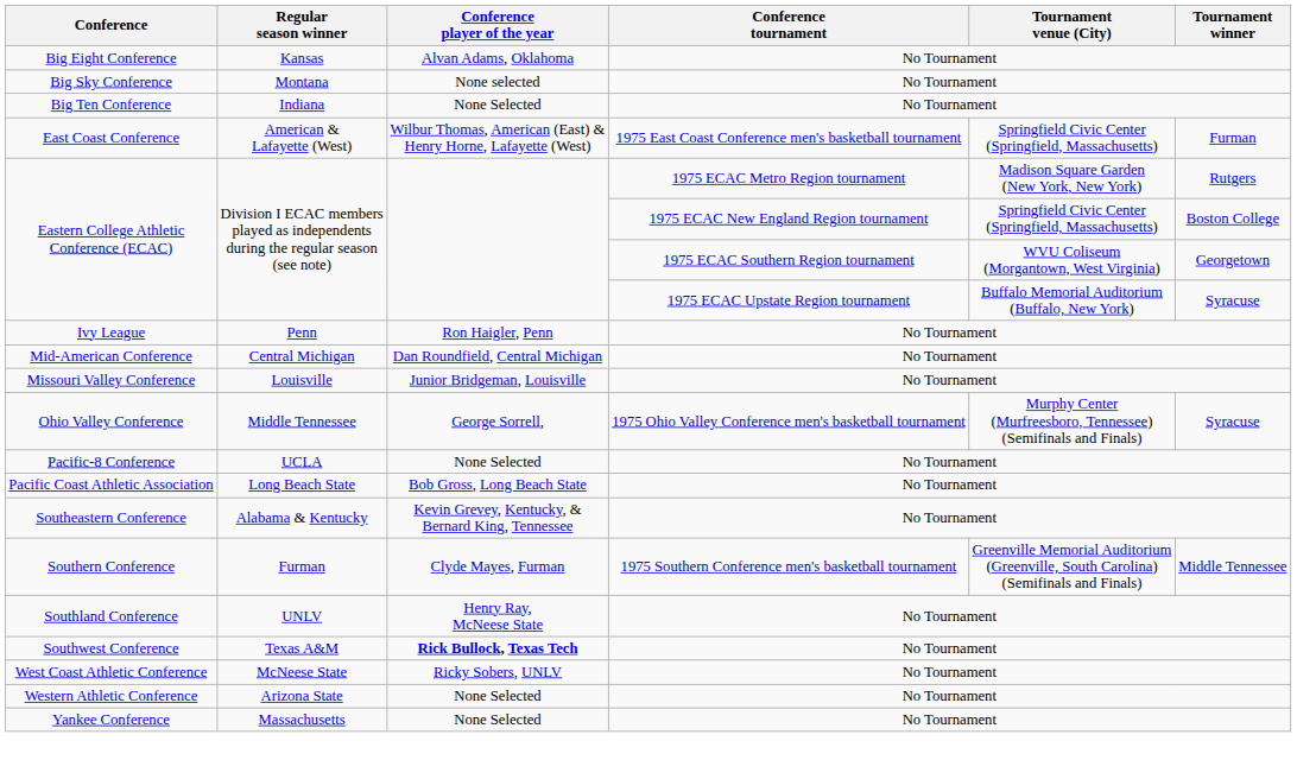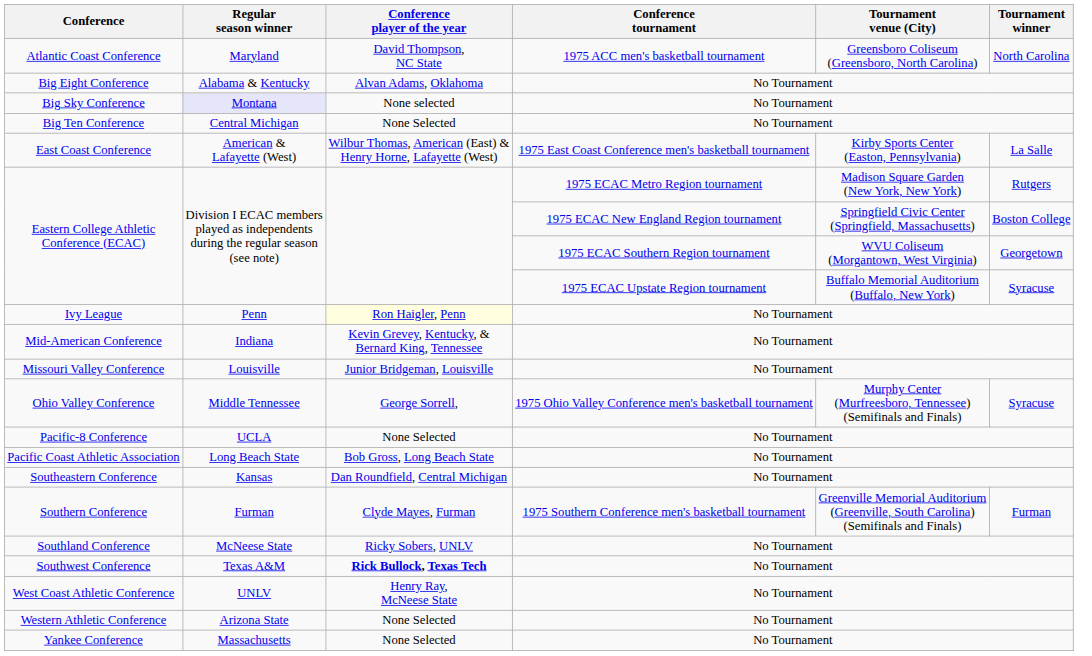 <table class="wikitable" style="text-align:center;">
 <tr>
 <th>Conference</th>
 <th>Regular <br> season winner</th>
 <th><a href='#'>Conference <br> player of the year</a></th>
 <th>Conference <br> tournament</th>
 <th>Tournament <br> venue (City)</th>
 <th>Tournament <br> winner</th>
 </tr>
 <tr>
+<td><a href='#'>Atlantic Coast Conference</a></td>
+<td><a href='#'>Maryland</a></td>
+<td><a href='#'>David Thompson</a>,<br><a href='#'>NC State</a></td>
+<td><a href='#'>1975 ACC men's basketball tournament</a></td>
+<td><a href='#'>Greensboro Coliseum</a><br>(<a href='#'>Greensboro, North Carolina</a>)</td>
+<td><a href='#'>North Carolina</a></td>
+</tr>
+<tr>
 <td><a href='#'>Big Eight Conference</a></td>
-<td><a href='#'>Kansas</a></td>
+<td><a href='#'>Alabama</a> & <a href='#'>Kentucky</a></td>
 <td><a href='#'>Alvan Adams</a>, <a href='#'>Oklahoma</a></td>
 <td colspan=3>No Tournament</td>
 </tr>
 <tr>
 <td><a href='#'>Big Sky Conference</a></td>
-<td><a href='#'>Montana</a></td>
+<td style="background: lavender;"><a href='#'>Montana</a></td>
 <td>None selected</td>
 <td colspan=3>No Tournament</td>
 </tr>
 <tr>
 <td><a href='#'>Big Ten Conference</a></td>
-<td><a href='#'>Indiana</a></td>
+<td><a href='#'>Central Michigan</a></td>
 <td>None Selected</td>
 <td colspan=3>No Tournament</td>
 </tr>
 <tr>
 <td><a href='#'>East Coast Conference</a></td>
 <td><a href='#'>American</a> & <br><a href='#'>Lafayette</a> (West)</td>
 <td><a href='#'>Wilbur Thomas</a>, <a href='#'>American</a> (East) &<br><a href='#'>Henry Horne</a>, <a href='#'>Lafayette</a> (West)</td>
 <td><a href='#'>1975 East Coast Conference men's basketball tournament</a></td>
-<td><a href='#'>Springfield Civic Center</a><br>(<a href='#'>Springfield, Massachusetts</a>)</td>
-<td><a href='#'>Furman</a></td>
+<td><a href='#'>Kirby Sports Center</a><br>(<a href='#'>Easton, Pennsylvania</a>)</td>
+<td><a href='#'>La Salle</a></td>
 </tr>
 <tr>
 <td rowspan=4><a href='#'>Eastern College Athletic<br>Conference (ECAC)</a></td>
 <td rowspan=4>Division I ECAC members<br>played as independents<br>during the regular season<br>(see note)</td>
 <td rowspan=4></td>
 <td><a href='#'>1975 ECAC Metro Region tournament</a></td>
 <td><a href='#'>Madison Square Garden</a><br>(<a href='#'>New York, New York</a>)</td>
 <td><a href='#'>Rutgers</a></td>
 </tr>
 <tr>
 <td><a href='#'>1975 ECAC New England Region tournament</a></td>
 <td><a href='#'>Springfield Civic Center</a><br>(<a href='#'>Springfield, Massachusetts</a>)</td>
 <td><a href='#'>Boston College</a></td>
 </tr>
 <tr>
 <td><a href='#'>1975 ECAC Southern Region tournament</a></td>
 <td><a href='#'>WVU Coliseum</a><br>(<a href='#'>Morgantown, West Virginia</a>)</td>
 <td><a href='#'>Georgetown</a></td>
 </tr>
 <tr>
 <td><a href='#'>1975 ECAC Upstate Region tournament</a></td>
 <td><a href='#'>Buffalo Memorial Auditorium</a><br>(<a href='#'>Buffalo, New York</a>)</td>
 <td><a href='#'>Syracuse</a></td>
 </tr>
 <tr>
 <td><a href='#'>Ivy League</a></td>
 <td><a href='#'>Penn</a></td>
-<td><a href='#'>Ron Haigler</a>, <a href='#'>Penn</a></td>
+<td style="background: lightyellow;"><a href='#'>Ron Haigler</a>, <a href='#'>Penn</a></td>
 <td colspan=3>No Tournament</td>
 </tr>
 <tr>
 <td><a href='#'>Mid-American Conference</a></td>
-<td><a href='#'>Central Michigan</a></td>
-<td><a href='#'>Dan Roundfield</a>, <a href='#'>Central Michigan</a></td>
+<td><a href='#'>Indiana</a></td>
+<td><a href='#'>Kevin Grevey</a>, <a href='#'>Kentucky</a>, &<br> <a href='#'>Bernard King</a>, <a href='#'>Tennessee</a></td>
 <td colspan=3>No Tournament</td>
 </tr>
 <tr>
 <td><a href='#'>Missouri Valley Conference</a></td>
 <td><a href='#'>Louisville</a></td>
 <td><a href='#'>Junior Bridgeman</a>, <a href='#'>Louisville</a></td>
 <td colspan=3>No Tournament</td>
 </tr>
 <tr>
 <td><a href='#'>Ohio Valley Conference</a></td>
 <td><a href='#'>Middle Tennessee</a></td>
 <td><a href='#'>George Sorrell</a>, </td>
 <td><a href='#'>1975 Ohio Valley Conference men's basketball tournament</a></td>
 <td><a href='#'>Murphy Center</a><br>(<a href='#'>Murfreesboro, Tennessee</a>)<br>(Semifinals and Finals)</td>
 <td><a href='#'>Syracuse</a></td>
 </tr>
 <tr>
 <td><a href='#'>Pacific-8 Conference</a></td>
 <td><a href='#'>UCLA</a></td>
 <td>None Selected</td>
 <td colspan=3>No Tournament</td>
 </tr>
 <tr>
 <td><a href='#'>Pacific Coast Athletic Association</a></td>
 <td><a href='#'>Long Beach State</a></td>
 <td><a href='#'>Bob Gross</a>, <a href='#'>Long Beach State</a></td>
 <td colspan=3>No Tournament</td>
 </tr>
 <tr>
 <td><a href='#'>Southeastern Conference</a></td>
-<td><a href='#'>Alabama</a> & <a href='#'>Kentucky</a></td>
-<td><a href='#'>Kevin Grevey</a>, <a href='#'>Kentucky</a>, &<br> <a href='#'>Bernard King</a>, <a href='#'>Tennessee</a></td>
+<td><a href='#'>Kansas</a></td>
+<td><a href='#'>Dan Roundfield</a>, <a href='#'>Central Michigan</a></td>
 <td colspan=3>No Tournament</td>
 </tr>
 <tr>
 <td><a href='#'>Southern Conference</a></td>
 <td><a href='#'>Furman</a></td>
 <td><a href='#'>Clyde Mayes</a>, <a href='#'>Furman</a></td>
 <td><a href='#'>1975 Southern Conference men's basketball tournament</a></td>
 <td><a href='#'>Greenville Memorial Auditorium</a><br>(<a href='#'>Greenville, South Carolina</a>)<br>(Semifinals and Finals)</td>
-<td><a href='#'>Middle Tennessee</a></td>
+<td><a href='#'>Furman</a></td>
 </tr>
 <tr>
 <td><a href='#'>Southland Conference</a></td>
-<td><a href='#'>UNLV</a></td>
-<td><a href='#'>Henry Ray</a>,<br><a href='#'>McNeese State</a></td>
+<td><a href='#'>McNeese State</a></td>
+<td><a href='#'>Ricky Sobers</a>, <a href='#'>UNLV</a></td>
 <td colspan=3>No Tournament</td>
 </tr>
 <tr>
 <td><a href='#'>Southwest Conference</a></td>
 <td><a href='#'>Texas A&M</a></td>
 <td><strong><a href='#'>Rick Bullock</a>, <a href='#'>Texas Tech</a></strong></td>
 <td colspan=3>No Tournament</td>
 </tr>
 <tr>
 <td><a href='#'>West Coast Athletic Conference</a></td>
-<td><a href='#'>McNeese State</a></td>
-<td><a href='#'>Ricky Sobers</a>, <a href='#'>UNLV</a></td>
+<td><a href='#'>UNLV</a></td>
+<td><a href='#'>Henry Ray</a>,<br><a href='#'>McNeese State</a></td>
 <td colspan=3>No Tournament</td>
 </tr>
 <tr>
 <td><a href='#'>Western Athletic Conference</a></td>
 <td><a href='#'>Arizona State</a></td>
 <td>None Selected</td>
 <td colspan=3>No Tournament</td>
 </tr>
 <tr>
 <td><a href='#'>Yankee Conference</a></td>
 <td><a href='#'>Massachusetts</a></td>
 <td>None Selected</td>
 <td colspan=3>No Tournament</td>
 </tr>
 </table>
